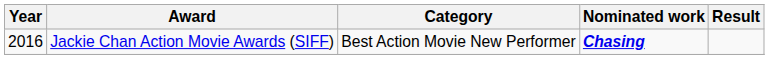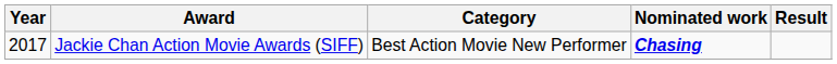 <table class="wikitable">
 <tr>
 <th>Year</th>
 <th>Award</th>
 <th>Category</th>
 <th>Nominated work</th>
 <th>Result</th>
 </tr>
 <tr>
-<td>2016</td>
+<td>2017</td>
 <td><a href='#'>Jackie Chan Action Movie Awards</a> (<a href='#'>SIFF</a>)</td>
 <td>Best Action Movie New Performer</td>
 <td><strong><em><a href='#'>Chasing</a></em></strong></td>
 <td></td>
 </tr>
 <tr>
 </tr>
 </table>
